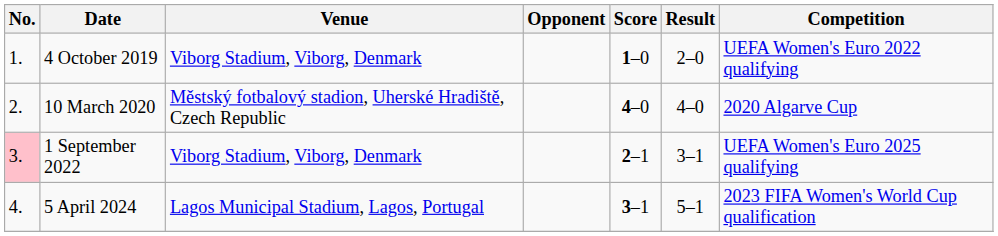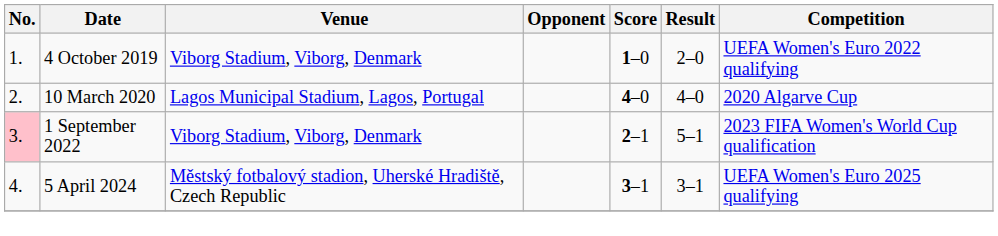 <table class="wikitable">
 <tr>
 <th>No.</th>
 <th>Date</th>
 <th>Venue</th>
 <th>Opponent</th>
 <th>Score</th>
 <th>Result</th>
 <th>Competition</th>
 </tr>
 <tr>
 <td>1.</td>
 <td>4 October 2019</td>
 <td><a href='#'>Viborg Stadium</a>, <a href='#'>Viborg</a>, <a href='#'>Denmark</a></td>
 <td></td>
 <td align=center><strong>1</strong>–0</td>
 <td align=center>2–0</td>
 <td><a href='#'>UEFA Women's Euro 2022 qualifying</a></td>
 </tr>
 <tr>
 <td>2.</td>
 <td>10 March 2020</td>
-<td><a href='#'>Městský fotbalový stadion</a>, <a href='#'>Uherské Hradiště</a>, Czech Republic</td>
+<td><a href='#'>Lagos Municipal Stadium</a>, <a href='#'>Lagos</a>, <a href='#'>Portugal</a></td>
 <td></td>
 <td align=center><strong>4</strong>–0</td>
 <td align=center>4–0</td>
 <td><a href='#'>2020 Algarve Cup</a></td>
 </tr>
 <tr>
 <td style="background: pink;">3.</td>
 <td>1 September 2022</td>
 <td><a href='#'>Viborg Stadium</a>, <a href='#'>Viborg</a>, <a href='#'>Denmark</a></td>
 <td></td>
 <td align=center><strong>2</strong>–1</td>
+<td align=center>5–1</td>
+<td><a href='#'>2023 FIFA Women's World Cup qualification</a></td>
+</tr>
+<tr>
+<td>4.</td>
+<td>5 April 2024</td>
+<td><a href='#'>Městský fotbalový stadion</a>, <a href='#'>Uherské Hradiště</a>, Czech Republic</td>
+<td></td>
+<td align=center><strong>3</strong>–1</td>
 <td align=center>3–1</td>
 <td><a href='#'>UEFA Women's Euro 2025 qualifying</a></td>
 </tr>
 <tr>
-<td>4.</td>
-<td>5 April 2024</td>
-<td><a href='#'>Lagos Municipal Stadium</a>, <a href='#'>Lagos</a>, <a href='#'>Portugal</a></td>
-<td></td>
-<td align=center><strong>3</strong>–1</td>
-<td align=center>5–1</td>
-<td><a href='#'>2023 FIFA Women's World Cup qualification</a></td>
-</tr>
-<tr>
 </tr>
 </table>
